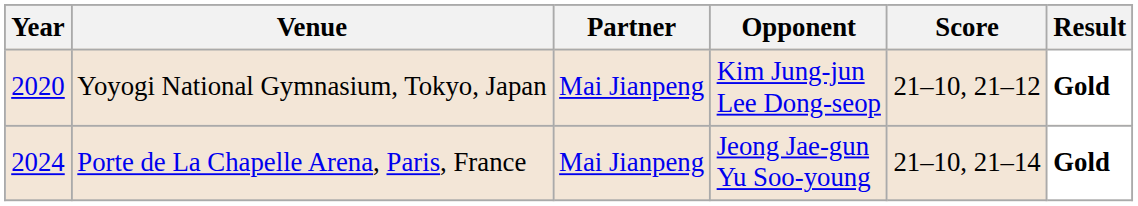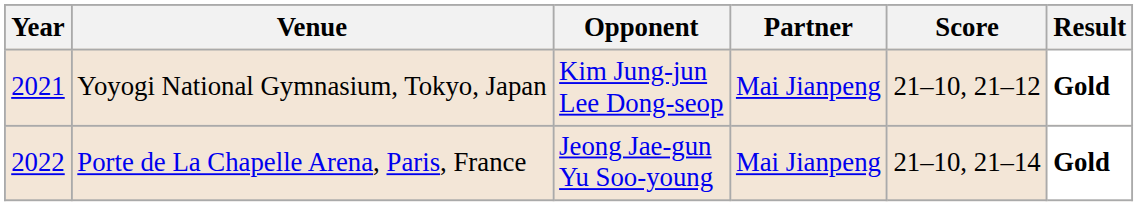 <table class="sortable wikitable" style="font-size: 90%;">
 <tr>
 <th>Year</th>
 <th>Venue</th>
+<th>Opponent</th>
 <th>Partner</th>
-<th>Opponent</th>
 <th>Score</th>
 <th>Result</th>
 </tr>
 <tr style="background:#F3E6D7">
-<td align="center"><a href='#'>2020</a></td>
+<td align="center"><a href='#'>2021</a></td>
 <td align="left">Yoyogi National Gymnasium, Tokyo, Japan</td>
+<td align="left"> <a href='#'>Kim Jung-jun</a> <br>  <a href='#'>Lee Dong-seop</a></td>
 <td align="left"> <a href='#'>Mai Jianpeng</a></td>
-<td align="left"> <a href='#'>Kim Jung-jun</a> <br>  <a href='#'>Lee Dong-seop</a></td>
 <td align="left">21–10, 21–12</td>
 <td style="text-align:left; background:white"> <strong>Gold</strong></td>
 </tr>
 <tr style="background:#F3E6D7">
-<td align="center"><a href='#'>2024</a></td>
+<td align="center"><a href='#'>2022</a></td>
 <td align="left"><a href='#'>Porte de La Chapelle Arena</a>, <a href='#'>Paris</a>, France</td>
+<td align="left"> <a href='#'>Jeong Jae-gun</a> <br>  <a href='#'>Yu Soo-young</a></td>
 <td align="left"> <a href='#'>Mai Jianpeng</a></td>
-<td align="left"> <a href='#'>Jeong Jae-gun</a> <br>  <a href='#'>Yu Soo-young</a></td>
 <td align="left">21–10, 21–14</td>
 <td style="text-align:left; background:white"> <strong>Gold</strong></td>
 </tr>
 </table>
